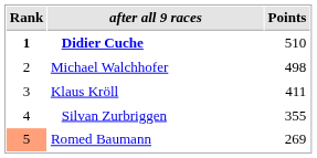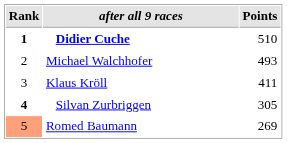 <table cellspacing="1" cellpadding="3" style="border:1px solid #AAAAAA;font-size:86%">
 <tr bgcolor="#E4E4E4">
 <th style="border-bottom:1px solid #AAAAAA" width=10>Rank</th>
 <th style="border-bottom:1px solid #AAAAAA" width=200><strong><em>after all 9 races</em></strong></th>
 <th style="border-bottom:1px solid #AAAAAA" width=20>Points</th>
 </tr>
 <tr>
 <td align="center"><strong>1</strong></td>
 <td>   <strong><a href='#'>Didier Cuche</a> </strong></td>
 <td align="right">510</td>
 </tr>
 <tr>
 <td align="center">2</td>
 <td> <a href='#'>Michael Walchhofer</a></td>
-<td align="right">498</td>
+<td align="right">493</td>
 </tr>
 <tr>
 <td align="center">3</td>
 <td> <a href='#'>Klaus Kröll</a></td>
 <td align="right">411</td>
 </tr>
 <tr>
-<td align="center">4</td>
+<td align="center"><strong>4</strong></td>
 <td>   <a href='#'>Silvan Zurbriggen</a></td>
-<td align="right">355</td>
+<td align="right">305</td>
 </tr>
 <tr>
 <td align="center" style="background: lightsalmon;">5</td>
 <td> <a href='#'>Romed Baumann</a></td>
 <td align="right">269</td>
 </tr>
 </table>
